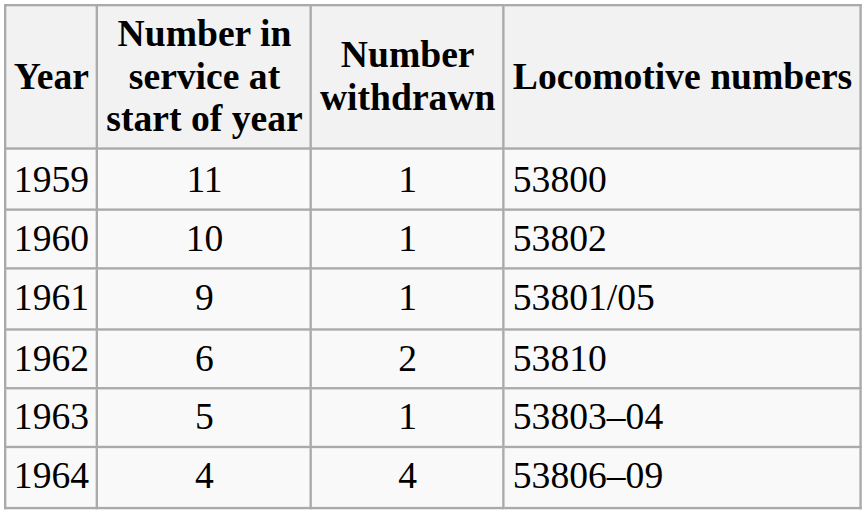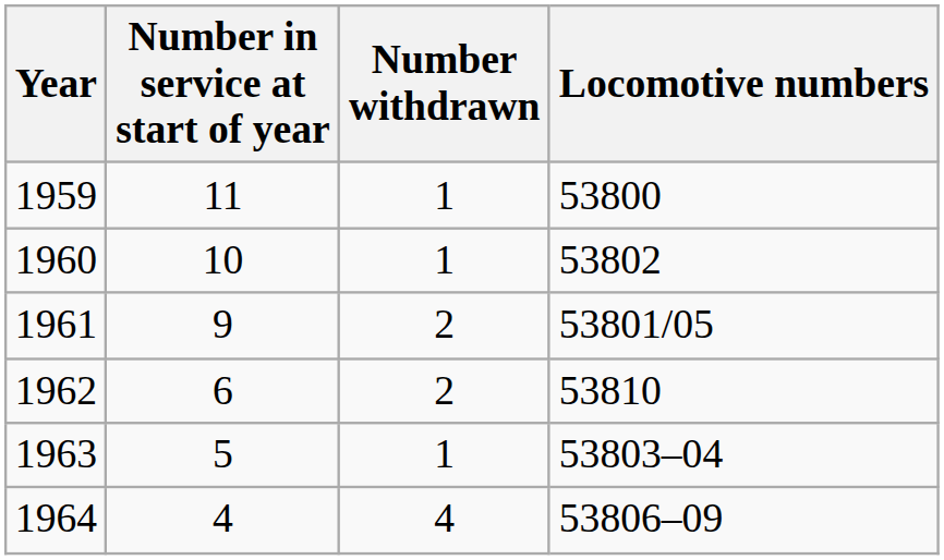 <table class=wikitable style=text-align:center>
 <tr>
 <th>Year</th>
 <th>Number in<br>service at<br>start of year</th>
 <th>Number<br>withdrawn</th>
 <th>Locomotive numbers</th>
 </tr>
 <tr>
 <td>1959</td>
 <td>11</td>
 <td>1</td>
 <td align=left>53800</td>
 </tr>
 <tr>
 <td>1960</td>
 <td>10</td>
 <td>1</td>
 <td align=left>53802</td>
 </tr>
 <tr>
 <td>1961</td>
 <td>9</td>
-<td>1</td>
+<td>2</td>
 <td align=left>53801/05</td>
 </tr>
 <tr>
 <td>1962</td>
 <td>6</td>
 <td>2</td>
 <td align=left>53810</td>
 </tr>
 <tr>
 <td>1963</td>
 <td>5</td>
 <td>1</td>
 <td align=left>53803–04</td>
 </tr>
 <tr>
 <td>1964</td>
 <td>4</td>
 <td>4</td>
 <td align=left>53806–09</td>
 </tr>
 </table>
